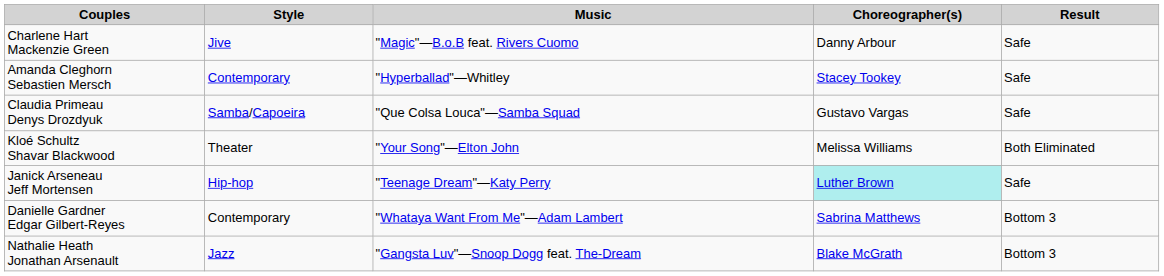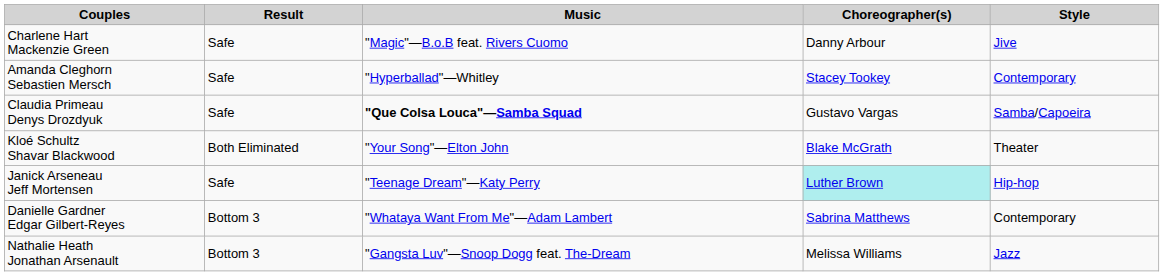 <table class="wikitable" width="90%">
 <tr bgcolor="lightgrey">
 <td align="center"><strong>Couples</strong></td>
-<td align="center"><strong>Style</strong></td>
+<td align="center"><strong>Result</strong></td>
 <td align="center"><strong>Music</strong></td>
 <td align="center"><strong>Choreographer(s)</strong></td>
-<td align="center"><strong>Result</strong></td>
+<td align="center"><strong>Style</strong></td>
 </tr>
 <tr>
 <td>Charlene Hart<br>Mackenzie Green</td>
-<td><a href='#'>Jive</a></td>
+<td>Safe</td>
 <td>"<a href='#'>Magic</a>"—<a href='#'>B.o.B</a> feat. <a href='#'>Rivers Cuomo</a></td>
 <td>Danny Arbour</td>
-<td>Safe</td>
+<td><a href='#'>Jive</a></td>
 </tr>
 <tr>
 <td>Amanda Cleghorn<br>Sebastien Mersch</td>
-<td><a href='#'>Contemporary</a></td>
+<td>Safe</td>
 <td>"<a href='#'>Hyperballad</a>"—Whitley</td>
 <td><a href='#'>Stacey Tookey</a></td>
-<td>Safe</td>
+<td><a href='#'>Contemporary</a></td>
 </tr>
 <tr>
 <td>Claudia Primeau<br>Denys Drozdyuk</td>
+<td>Safe</td>
+<td><strong>"Que Colsa Louca"—<a href='#'>Samba Squad</a></strong></td>
+<td>Gustavo Vargas</td>
 <td><a href='#'>Samba</a>/<a href='#'>Capoeira</a></td>
-<td>"Que Colsa Louca"—<a href='#'>Samba Squad</a></td>
-<td>Gustavo Vargas</td>
-<td>Safe</td>
 </tr>
 <tr>
 <td>Kloé Schultz<br>Shavar Blackwood</td>
+<td>Both Eliminated</td>
+<td>"<a href='#'>Your Song</a>"—<a href='#'>Elton John</a></td>
+<td><a href='#'>Blake McGrath</a></td>
 <td>Theater</td>
-<td>"<a href='#'>Your Song</a>"—<a href='#'>Elton John</a></td>
-<td>Melissa Williams</td>
-<td>Both Eliminated</td>
 </tr>
 <tr>
 <td>Janick Arseneau<br>Jeff Mortensen</td>
-<td><a href='#'>Hip-hop</a></td>
+<td>Safe</td>
 <td>"<a href='#'>Teenage Dream</a>"—<a href='#'>Katy Perry</a></td>
 <td style="background: paleturquoise;"><a href='#'>Luther Brown</a></td>
-<td>Safe</td>
+<td><a href='#'>Hip-hop</a></td>
 </tr>
 <tr>
 <td>Danielle Gardner<br>Edgar Gilbert-Reyes</td>
-<td>Contemporary</td>
+<td>Bottom 3</td>
 <td>"<a href='#'>Whataya Want From Me</a>"—<a href='#'>Adam Lambert</a></td>
 <td><a href='#'>Sabrina Matthews</a></td>
-<td>Bottom 3</td>
+<td>Contemporary</td>
 </tr>
 <tr>
 <td>Nathalie Heath<br>Jonathan Arsenault</td>
+<td>Bottom 3</td>
+<td>"<a href='#'>Gangsta Luv</a>"—<a href='#'>Snoop Dogg</a> feat. <a href='#'>The-Dream</a></td>
+<td>Melissa Williams</td>
 <td><a href='#'>Jazz</a></td>
-<td>"<a href='#'>Gangsta Luv</a>"—<a href='#'>Snoop Dogg</a> feat. <a href='#'>The-Dream</a></td>
-<td><a href='#'>Blake McGrath</a></td>
-<td>Bottom 3</td>
 </tr>
 </table>
